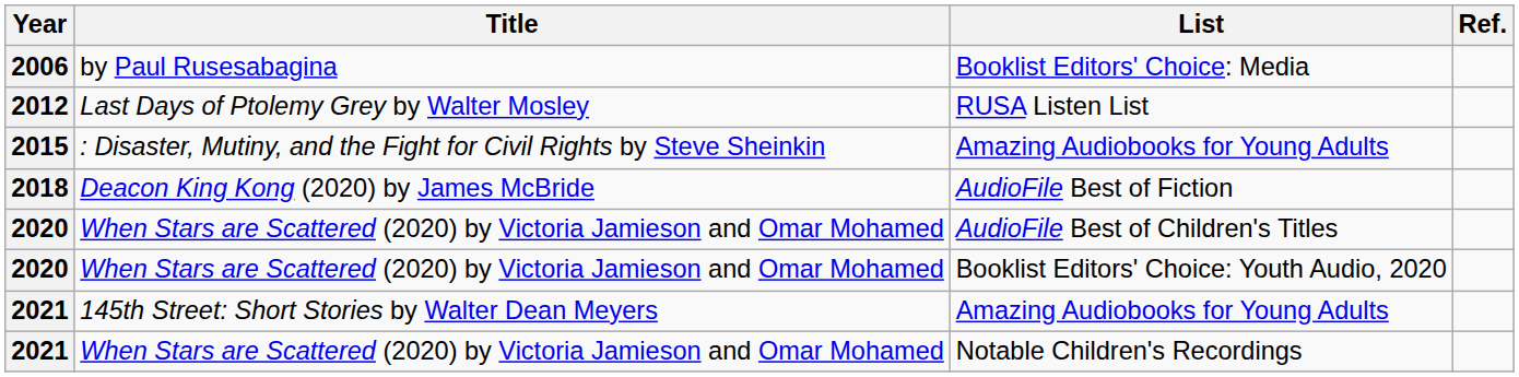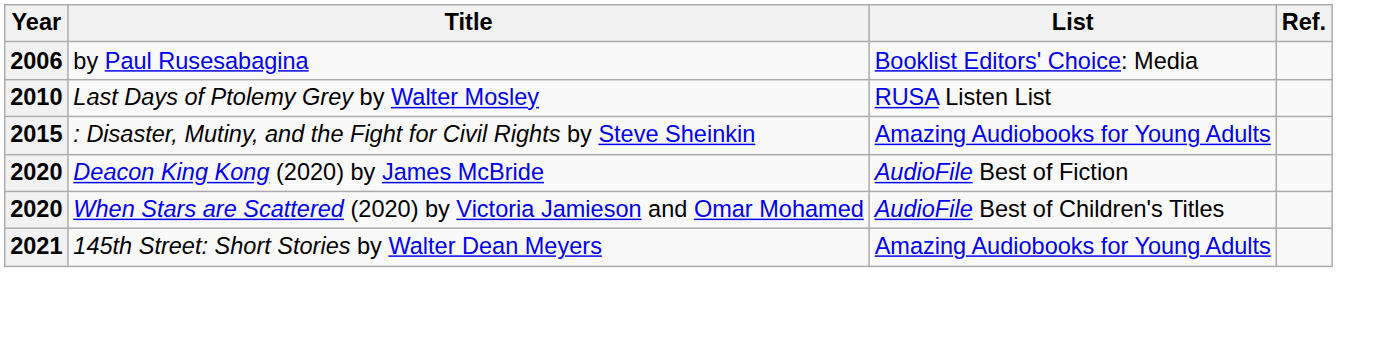 <table class="wikitable sortable mw-collapsible">
 <tr>
 <th>Year</th>
 <th>Title</th>
 <th>List</th>
 <th>Ref.</th>
 </tr>
 <tr>
 <th>2006</th>
 <td><em></em> by <a href='#'>Paul Rusesabagina</a></td>
 <td><a href='#'>Booklist Editors' Choice</a>: Media</td>
 <td></td>
 </tr>
 <tr>
-<th>2012</th>
+<th>2010</th>
 <td><em>Last Days of Ptolemy Grey</em> by <a href='#'>Walter Mosley</a></td>
 <td><a href='#'>RUSA</a> Listen List</td>
 <td></td>
 </tr>
 <tr>
 <th>2015</th>
 <td><em>: Disaster, Mutiny, and the Fight for Civil Rights</em> by <a href='#'>Steve Sheinkin</a></td>
 <td><a href='#'>Amazing Audiobooks for Young Adults</a></td>
 <td></td>
 </tr>
 <tr>
-<th>2018</th>
+<th>2020</th>
 <td><em><a href='#'>Deacon King Kong</a></em> (2020) by <a href='#'>James McBride</a></td>
 <td><a href='#'><em>AudioFile</em></a> Best of Fiction</td>
 <td></td>
 </tr>
 <tr>
 <th>2020</th>
 <td><em><a href='#'>When Stars are Scattered</a></em> (2020) by <a href='#'>Victoria Jamieson</a> and <a href='#'>Omar Mohamed</a></td>
 <td><em><a href='#'>AudioFile</a></em> Best of Children's Titles</td>
 <td></td>
 </tr>
 <tr>
-<th>2020</th>
-<td><em><a href='#'>When Stars are Scattered</a></em> (2020) by <a href='#'>Victoria Jamieson</a> and <a href='#'>Omar Mohamed</a></td>
-<td>Booklist Editors' Choice: Youth Audio, 2020</td>
-<td></td>
-</tr>
-<tr>
 <th>2021</th>
 <td><em>145th Street: Short Stories</em> by <a href='#'>Walter Dean Meyers</a></td>
 <td><a href='#'>Amazing Audiobooks for Young Adults</a></td>
 <td></td>
 </tr>
-<tr>
-<th>2021</th>
-<td><em><a href='#'>When Stars are Scattered</a></em> (2020) by <a href='#'>Victoria Jamieson</a> and <a href='#'>Omar Mohamed</a></td>
-<td>Notable Children's Recordings</td>
-<td></td>
-</tr>
 </table>
